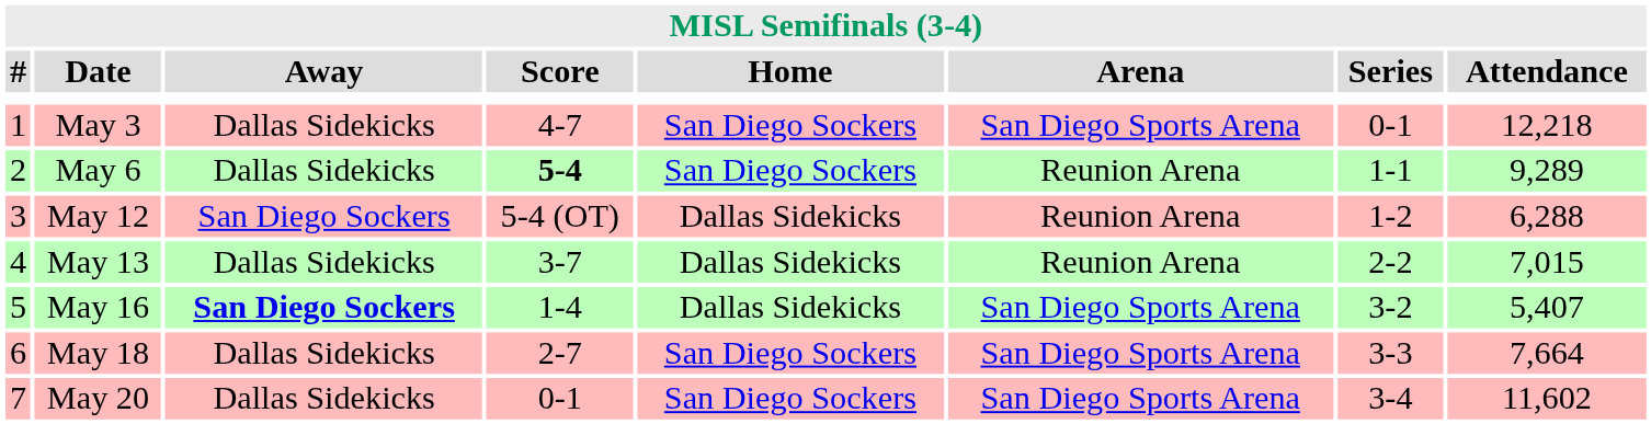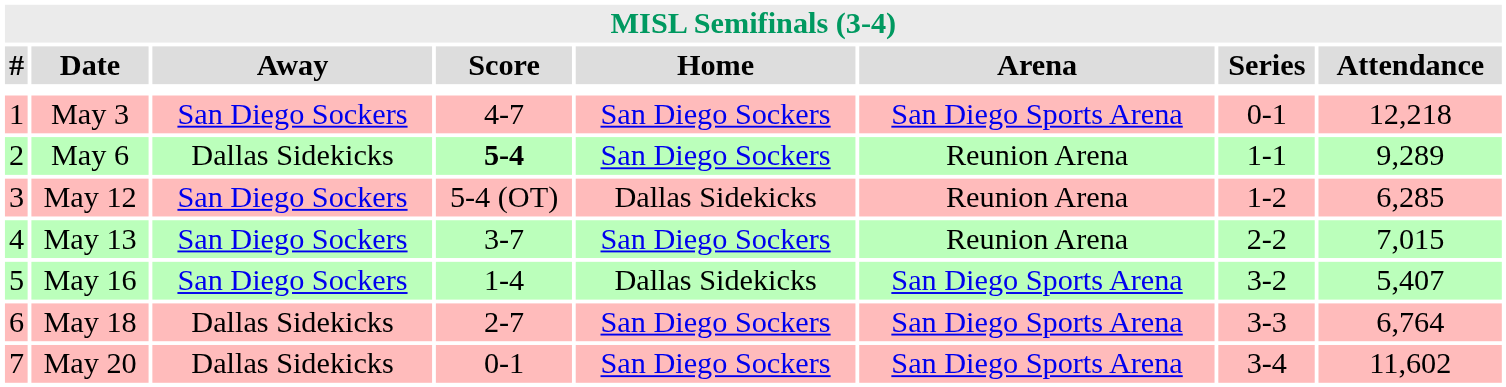 <table class="toccolours collapsible collapsed" width=90% style="clear:both; margin:1.5em auto; text-align:center;">
 <tr>
 <th colspan=11 style="background:#EBEBEB; color:#009960;">MISL Semifinals (3-4)</th>
 </tr>
 <tr align="center" bgcolor="#dddddd">
 <td><strong>#</strong></td>
 <td><strong>Date</strong></td>
 <td><strong>Away</strong></td>
 <td><strong>Score</strong></td>
 <td><strong>Home</strong></td>
 <td><strong>Arena</strong></td>
 <td><strong>Series</strong></td>
 <td><strong>Attendance</strong></td>
 </tr>
 <tr align="center" bgcolor="#ccffcc">
 </tr>
 <tr>
 </tr>
 <tr align="center" bgcolor="#ffbbbb">
 <td>1</td>
 <td>May 3</td>
-<td>Dallas Sidekicks</td>
+<td><a href='#'>San Diego Sockers</a></td>
 <td>4-7</td>
 <td><a href='#'>San Diego Sockers</a></td>
 <td><a href='#'>San Diego Sports Arena</a></td>
 <td>0-1</td>
 <td>12,218</td>
 </tr>
 <tr align="center" bgcolor="#bbffbb">
 <td>2</td>
 <td>May 6</td>
 <td>Dallas Sidekicks</td>
 <td><strong>5-4</strong></td>
 <td><a href='#'>San Diego Sockers</a></td>
 <td>Reunion Arena</td>
 <td>1-1</td>
 <td>9,289</td>
 </tr>
 <tr align="center" bgcolor="#ffbbbb">
 <td>3</td>
 <td>May 12</td>
 <td><a href='#'>San Diego Sockers</a></td>
 <td>5-4 (OT)</td>
 <td>Dallas Sidekicks</td>
 <td>Reunion Arena</td>
 <td>1-2</td>
-<td>6,288</td>
+<td>6,285</td>
 </tr>
 <tr align="center" bgcolor="#bbffbb">
 <td>4</td>
 <td>May 13</td>
-<td>Dallas Sidekicks</td>
+<td><a href='#'>San Diego Sockers</a></td>
 <td>3-7</td>
-<td>Dallas Sidekicks</td>
+<td><a href='#'>San Diego Sockers</a></td>
 <td>Reunion Arena</td>
 <td>2-2</td>
 <td>7,015</td>
 </tr>
 <tr align="center" bgcolor="#bbffbb">
 <td>5</td>
 <td>May 16</td>
-<td><strong><a href='#'>San Diego Sockers</a></strong></td>
+<td><a href='#'>San Diego Sockers</a></td>
 <td>1-4</td>
 <td>Dallas Sidekicks</td>
 <td><a href='#'>San Diego Sports Arena</a></td>
 <td>3-2</td>
 <td>5,407</td>
 </tr>
 <tr align="center" bgcolor="#ffbbbb">
 <td>6</td>
 <td>May 18</td>
 <td>Dallas Sidekicks</td>
 <td>2-7</td>
 <td><a href='#'>San Diego Sockers</a></td>
 <td><a href='#'>San Diego Sports Arena</a></td>
 <td>3-3</td>
-<td>7,664</td>
+<td>6,764</td>
 </tr>
 <tr align="center" bgcolor="#ffbbbb">
 <td>7</td>
 <td>May 20</td>
 <td>Dallas Sidekicks</td>
 <td>0-1</td>
 <td><a href='#'>San Diego Sockers</a></td>
 <td><a href='#'>San Diego Sports Arena</a></td>
 <td>3-4</td>
 <td>11,602</td>
 </tr>
 </table>
